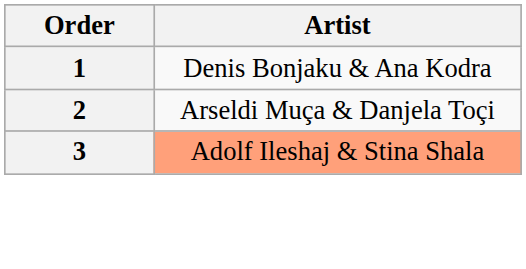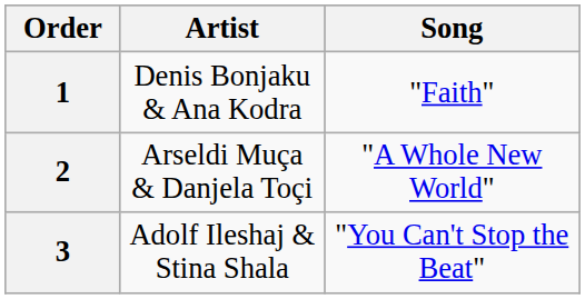 <table class="wikitable" style="text-align:center; width:50%;">
 <tr>
 <th width="05%">Order</th>
 <th width="20%">Artist</th>
+<th width="25%">Song</th>
 </tr>
 <tr>
 <th>1</th>
 <td>Denis Bonjaku & Ana Kodra</td>
+<td>"<a href='#'>Faith</a>"</td>
 </tr>
 <tr>
 <th>2</th>
 <td>Arseldi Muça & Danjela Toçi</td>
+<td>"<a href='#'>A Whole New World</a>"</td>
 </tr>
 <tr>
 <th>3</th>
-<td style="background: lightsalmon;">Adolf Ileshaj & Stina Shala</td>
+<td>Adolf Ileshaj & Stina Shala</td>
+<td>"<a href='#'>You Can't Stop the Beat</a>"</td>
 </tr>
 </table>
